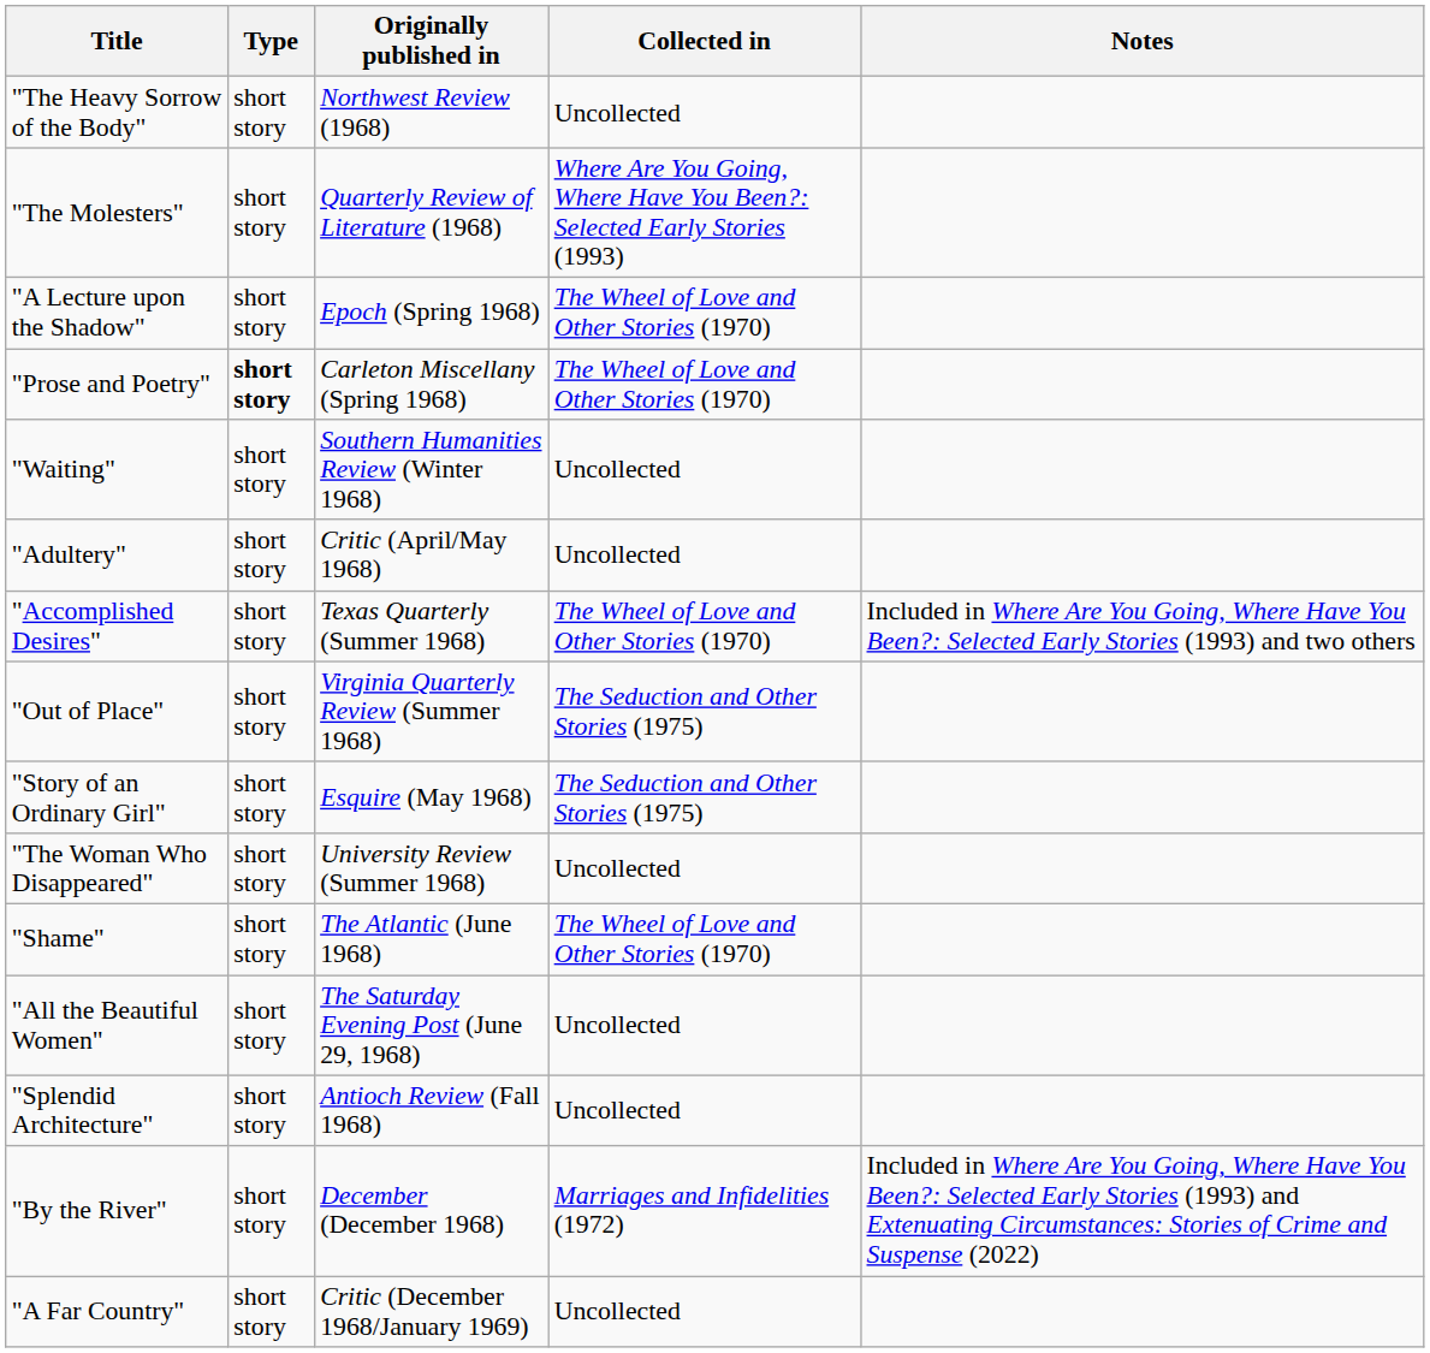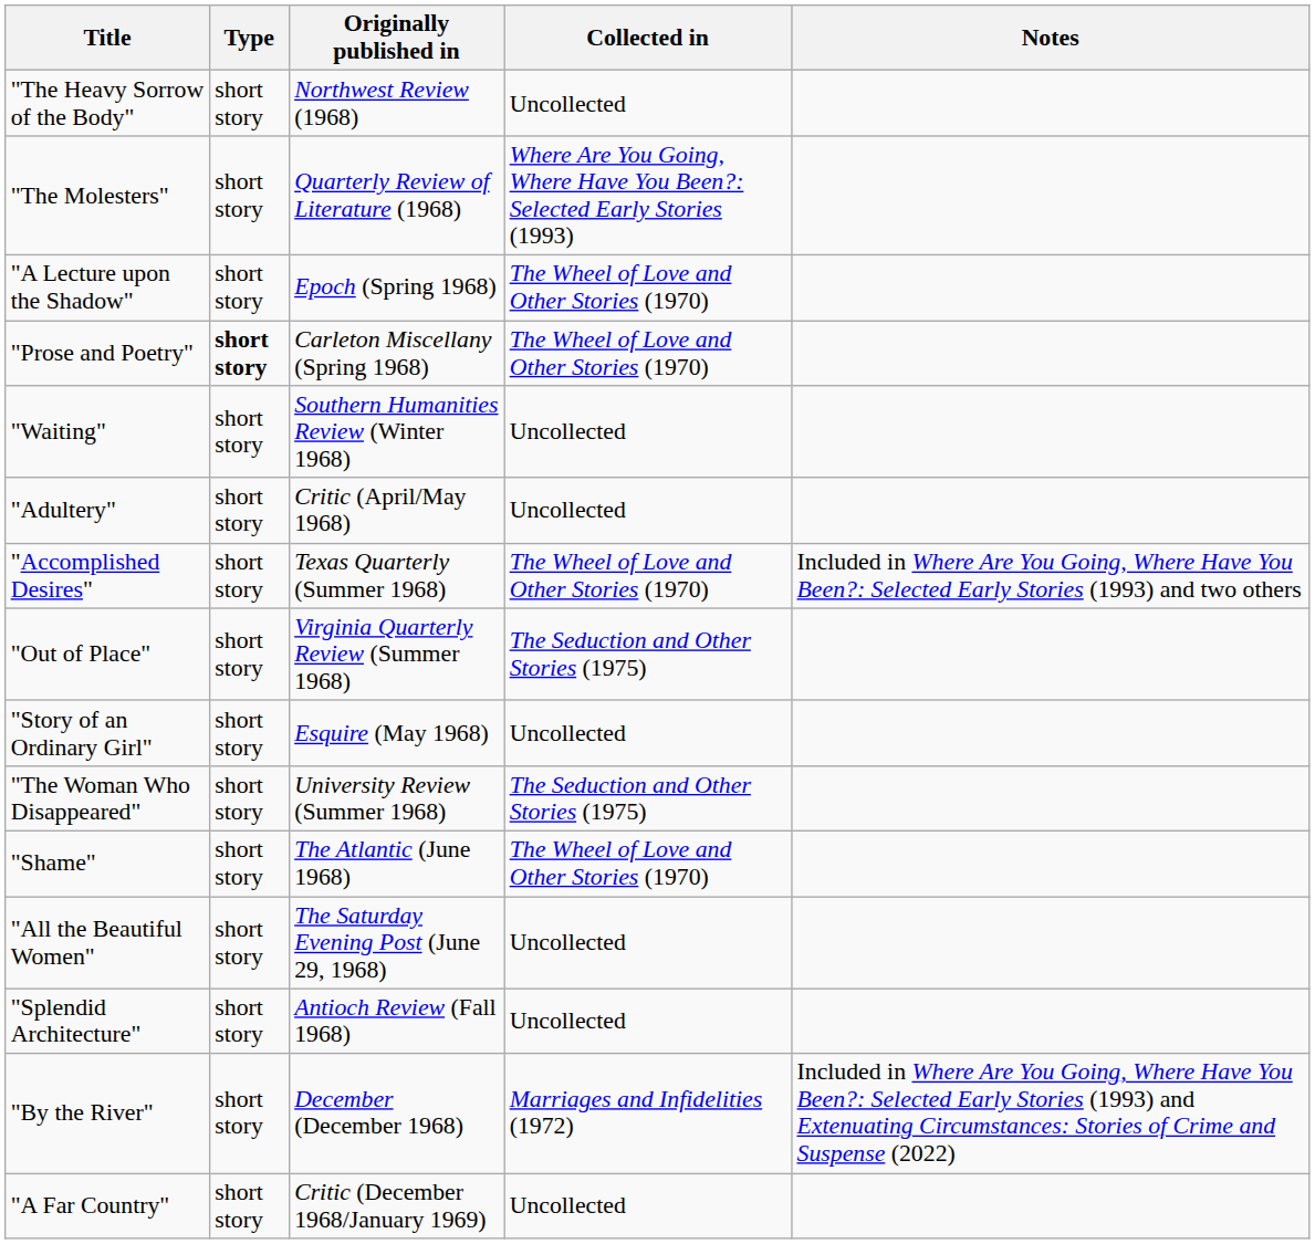 <table class="wikitable">
 <tr>
 <th>Title</th>
 <th>Type</th>
 <th>Originally published in</th>
 <th>Collected in</th>
 <th>Notes</th>
 </tr>
 <tr>
 <td>"The Heavy Sorrow of the Body"</td>
 <td>short story</td>
 <td><em><a href='#'>Northwest Review</a></em> (1968)</td>
 <td>Uncollected</td>
 <td></td>
 </tr>
 <tr>
 <td>"The Molesters"</td>
 <td>short story</td>
 <td><em><a href='#'>Quarterly Review of Literature</a></em> (1968)</td>
 <td><em><a href='#'>Where Are You Going, Where Have You Been?: Selected Early Stories</a></em> (1993)</td>
 <td></td>
 </tr>
 <tr>
 <td>"A Lecture upon the Shadow"</td>
 <td>short story</td>
 <td><em><a href='#'>Epoch</a></em> (Spring 1968)</td>
 <td><em><a href='#'>The Wheel of Love and Other Stories</a></em> (1970)</td>
 <td></td>
 </tr>
 <tr>
 <td>"Prose and Poetry"</td>
 <td><strong>short story</strong></td>
 <td><em>Carleton Miscellany</em> (Spring 1968)</td>
 <td><em><a href='#'>The Wheel of Love and Other Stories</a></em> (1970)</td>
 <td></td>
 </tr>
 <tr>
 <td>"Waiting"</td>
 <td>short story</td>
 <td><em><a href='#'>Southern Humanities Review</a></em> (Winter 1968)</td>
 <td>Uncollected</td>
 <td></td>
 </tr>
 <tr>
 <td>"Adultery"</td>
 <td>short story</td>
 <td><em>Critic</em> (April/May 1968)</td>
 <td>Uncollected</td>
 <td></td>
 </tr>
 <tr>
 <td>"<a href='#'>Accomplished Desires</a>"</td>
 <td>short story</td>
 <td><em>Texas Quarterly</em> (Summer 1968)</td>
 <td><em><a href='#'>The Wheel of Love and Other Stories</a></em> (1970)</td>
 <td>Included in <em><a href='#'>Where Are You Going, Where Have You Been?: Selected Early Stories</a></em> (1993) and two others</td>
 </tr>
 <tr>
 <td>"Out of Place"</td>
 <td>short story</td>
 <td><em><a href='#'>Virginia Quarterly Review</a></em> (Summer 1968)</td>
 <td><em><a href='#'>The Seduction and Other Stories</a></em> (1975)</td>
 <td></td>
 </tr>
 <tr>
 <td>"Story of an Ordinary Girl"</td>
 <td>short story</td>
 <td><em><a href='#'>Esquire</a></em> (May 1968)</td>
-<td><em><a href='#'>The Seduction and Other Stories</a></em> (1975)</td>
+<td>Uncollected</td>
 <td></td>
 </tr>
 <tr>
 <td>"The Woman Who Disappeared"</td>
 <td>short story</td>
 <td><em>University Review</em> (Summer 1968)</td>
-<td>Uncollected</td>
+<td><em><a href='#'>The Seduction and Other Stories</a></em> (1975)</td>
 <td></td>
 </tr>
 <tr>
 <td>"Shame"</td>
 <td>short story</td>
 <td><em><a href='#'>The Atlantic</a></em> (June 1968)</td>
 <td><em><a href='#'>The Wheel of Love and Other Stories</a></em> (1970)</td>
 <td></td>
 </tr>
 <tr>
 <td>"All the Beautiful Women"</td>
 <td>short story</td>
 <td><em><a href='#'>The Saturday Evening Post</a></em> (June 29, 1968)</td>
 <td>Uncollected</td>
 <td></td>
 </tr>
 <tr>
 <td>"Splendid Architecture"</td>
 <td>short story</td>
 <td><em><a href='#'>Antioch Review</a></em> (Fall 1968)</td>
 <td>Uncollected</td>
 <td></td>
 </tr>
 <tr>
 <td>"By the River"</td>
 <td>short story</td>
 <td><em><a href='#'>December</a></em> (December 1968)</td>
 <td><em><a href='#'>Marriages and Infidelities</a></em> (1972)</td>
 <td>Included in <em><a href='#'>Where Are You Going, Where Have You Been?: Selected Early Stories</a></em> (1993) and <em><a href='#'>Extenuating Circumstances: Stories of Crime and Suspense</a></em> (2022)</td>
 </tr>
 <tr>
 <td>"A Far Country"</td>
 <td>short story</td>
 <td><em>Critic</em> (December 1968/January 1969)</td>
 <td>Uncollected</td>
 <td></td>
 </tr>
 </table>
